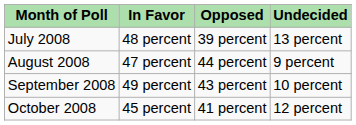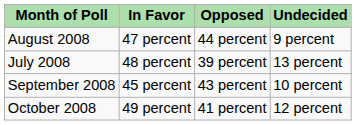 <table class="wikitable" background-color:white">
 <tr>
 <th style="background-color:#addfad">Month of Poll</th>
 <th style="background-color:#addfad">In Favor</th>
 <th style="background-color:#addfad">Opposed</th>
 <th style="background-color:#addfad">Undecided</th>
 </tr>
 <tr valign="top">
+<td>August 2008</td>
+<td>47 percent</td>
+<td>44 percent</td>
+<td>9 percent</td>
+</tr>
+<tr valign="top">
 <td>July 2008</td>
 <td>48 percent</td>
 <td>39 percent</td>
 <td>13 percent</td>
 </tr>
 <tr valign="top">
-<td>August 2008</td>
-<td>47 percent</td>
-<td>44 percent</td>
-<td>9 percent</td>
-</tr>
-<tr valign="top">
 <td>September 2008</td>
-<td>49 percent</td>
+<td>45 percent</td>
 <td>43 percent</td>
 <td>10 percent</td>
 </tr>
 <tr valign="top">
 <td>October 2008</td>
-<td>45 percent</td>
+<td>49 percent</td>
 <td>41 percent</td>
 <td>12 percent</td>
 </tr>
 </table>
